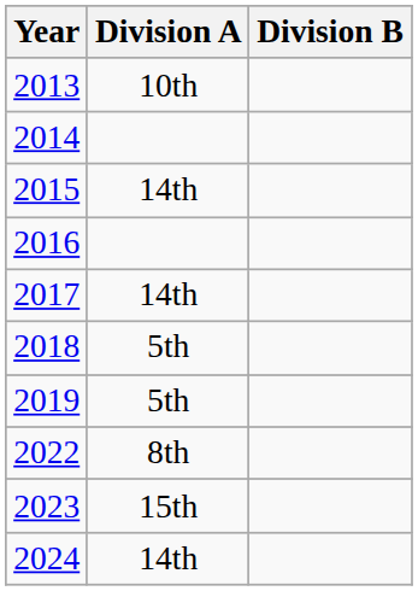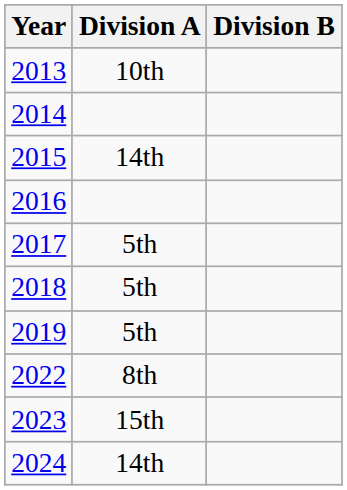 <table class="wikitable" style="text-align:center">
 <tr>
 <th>Year</th>
 <th>Division A</th>
 <th>Division B</th>
 </tr>
 <tr>
 <td><a href='#'>2013</a></td>
 <td>10th</td>
 <td></td>
 </tr>
 <tr>
 <td><a href='#'>2014</a></td>
 <td></td>
 <td></td>
 </tr>
 <tr>
 <td><a href='#'>2015</a></td>
 <td>14th</td>
 <td></td>
 </tr>
 <tr>
 <td><a href='#'>2016</a></td>
 <td></td>
 <td></td>
 </tr>
 <tr>
 <td><a href='#'>2017</a></td>
-<td>14th</td>
+<td>5th</td>
 <td></td>
 </tr>
 <tr>
 <td><a href='#'>2018</a></td>
 <td>5th</td>
 <td></td>
 </tr>
 <tr>
 <td><a href='#'>2019</a></td>
 <td>5th</td>
 <td></td>
 </tr>
 <tr>
 <td><a href='#'>2022</a></td>
 <td>8th</td>
 <td></td>
 </tr>
 <tr>
 <td><a href='#'>2023</a></td>
 <td>15th</td>
 <td></td>
 </tr>
 <tr>
 <td><a href='#'>2024</a></td>
 <td>14th</td>
 <td></td>
 </tr>
 </table>
